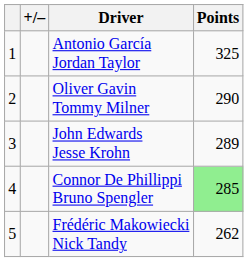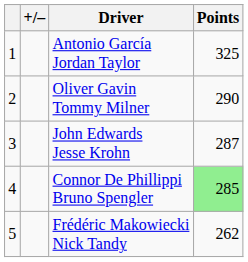 <table class="wikitable" style="font-size: 95%;">
 <tr>
 <th scope="col"></th>
 <th scope="col">+/–</th>
 <th scope="col">Driver</th>
 <th scope="col">Points</th>
 </tr>
 <tr>
 <td align=center>1</td>
 <td align="left"></td>
 <td> <a href='#'>Antonio García</a><br> <a href='#'>Jordan Taylor</a></td>
 <td align=right>325</td>
 </tr>
 <tr>
 <td align=center>2</td>
 <td align="left"></td>
 <td> <a href='#'>Oliver Gavin</a><br> <a href='#'>Tommy Milner</a></td>
 <td align=right>290</td>
 </tr>
 <tr>
 <td align=center>3</td>
 <td align="left"></td>
 <td> <a href='#'>John Edwards</a><br> <a href='#'>Jesse Krohn</a></td>
-<td align=right>289</td>
+<td align=right>287</td>
 </tr>
 <tr>
 <td align=center>4</td>
 <td align="left"></td>
 <td> <a href='#'>Connor De Phillippi</a><br> <a href='#'>Bruno Spengler</a></td>
 <td align=right style="background: lightgreen;">285</td>
 </tr>
 <tr>
 <td align=center>5</td>
 <td align="left"></td>
 <td> <a href='#'>Frédéric Makowiecki</a><br> <a href='#'>Nick Tandy</a></td>
 <td align=right>262</td>
 </tr>
 </table>
